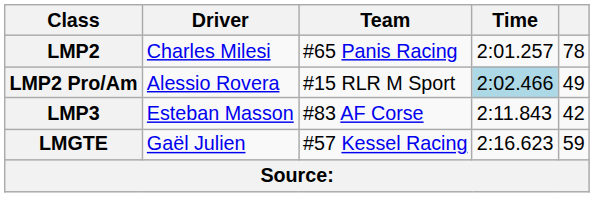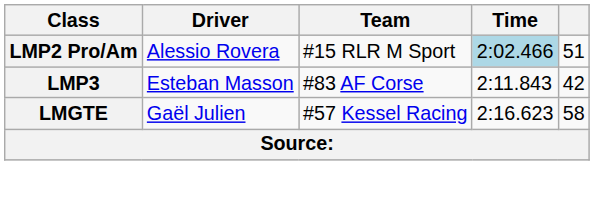 <table class="wikitable" style="font-size:85%;">
 <tr>
 <th>Class</th>
 <th>Driver</th>
 <th>Team</th>
 <th>Time</th>
 <th></th>
 </tr>
 <tr>
-<th>LMP2</th>
-<td> <a href='#'>Charles Milesi</a></td>
-<td> #65 <a href='#'>Panis Racing</a></td>
-<td>2:01.257</td>
-<td align="center">78</td>
-</tr>
-<tr>
 <th>LMP2 Pro/Am</th>
 <td> <a href='#'>Alessio Rovera</a></td>
 <td> #15 RLR M Sport</td>
 <td style="background: lightblue;">2:02.466</td>
-<td align="center">49</td>
+<td align="center">51</td>
 </tr>
 <tr>
 <th>LMP3</th>
 <td> <a href='#'>Esteban Masson</a></td>
 <td> #83 <a href='#'>AF Corse</a></td>
 <td>2:11.843</td>
 <td align="center">42</td>
 </tr>
 <tr>
 <th>LMGTE</th>
 <td> <a href='#'>Gaël Julien</a></td>
 <td> #57 <a href='#'>Kessel Racing</a></td>
 <td>2:16.623</td>
-<td align="center">59</td>
+<td align="center">58</td>
 </tr>
 <tr>
 <th colspan="5">Source:</th>
 </tr>
 </table>
